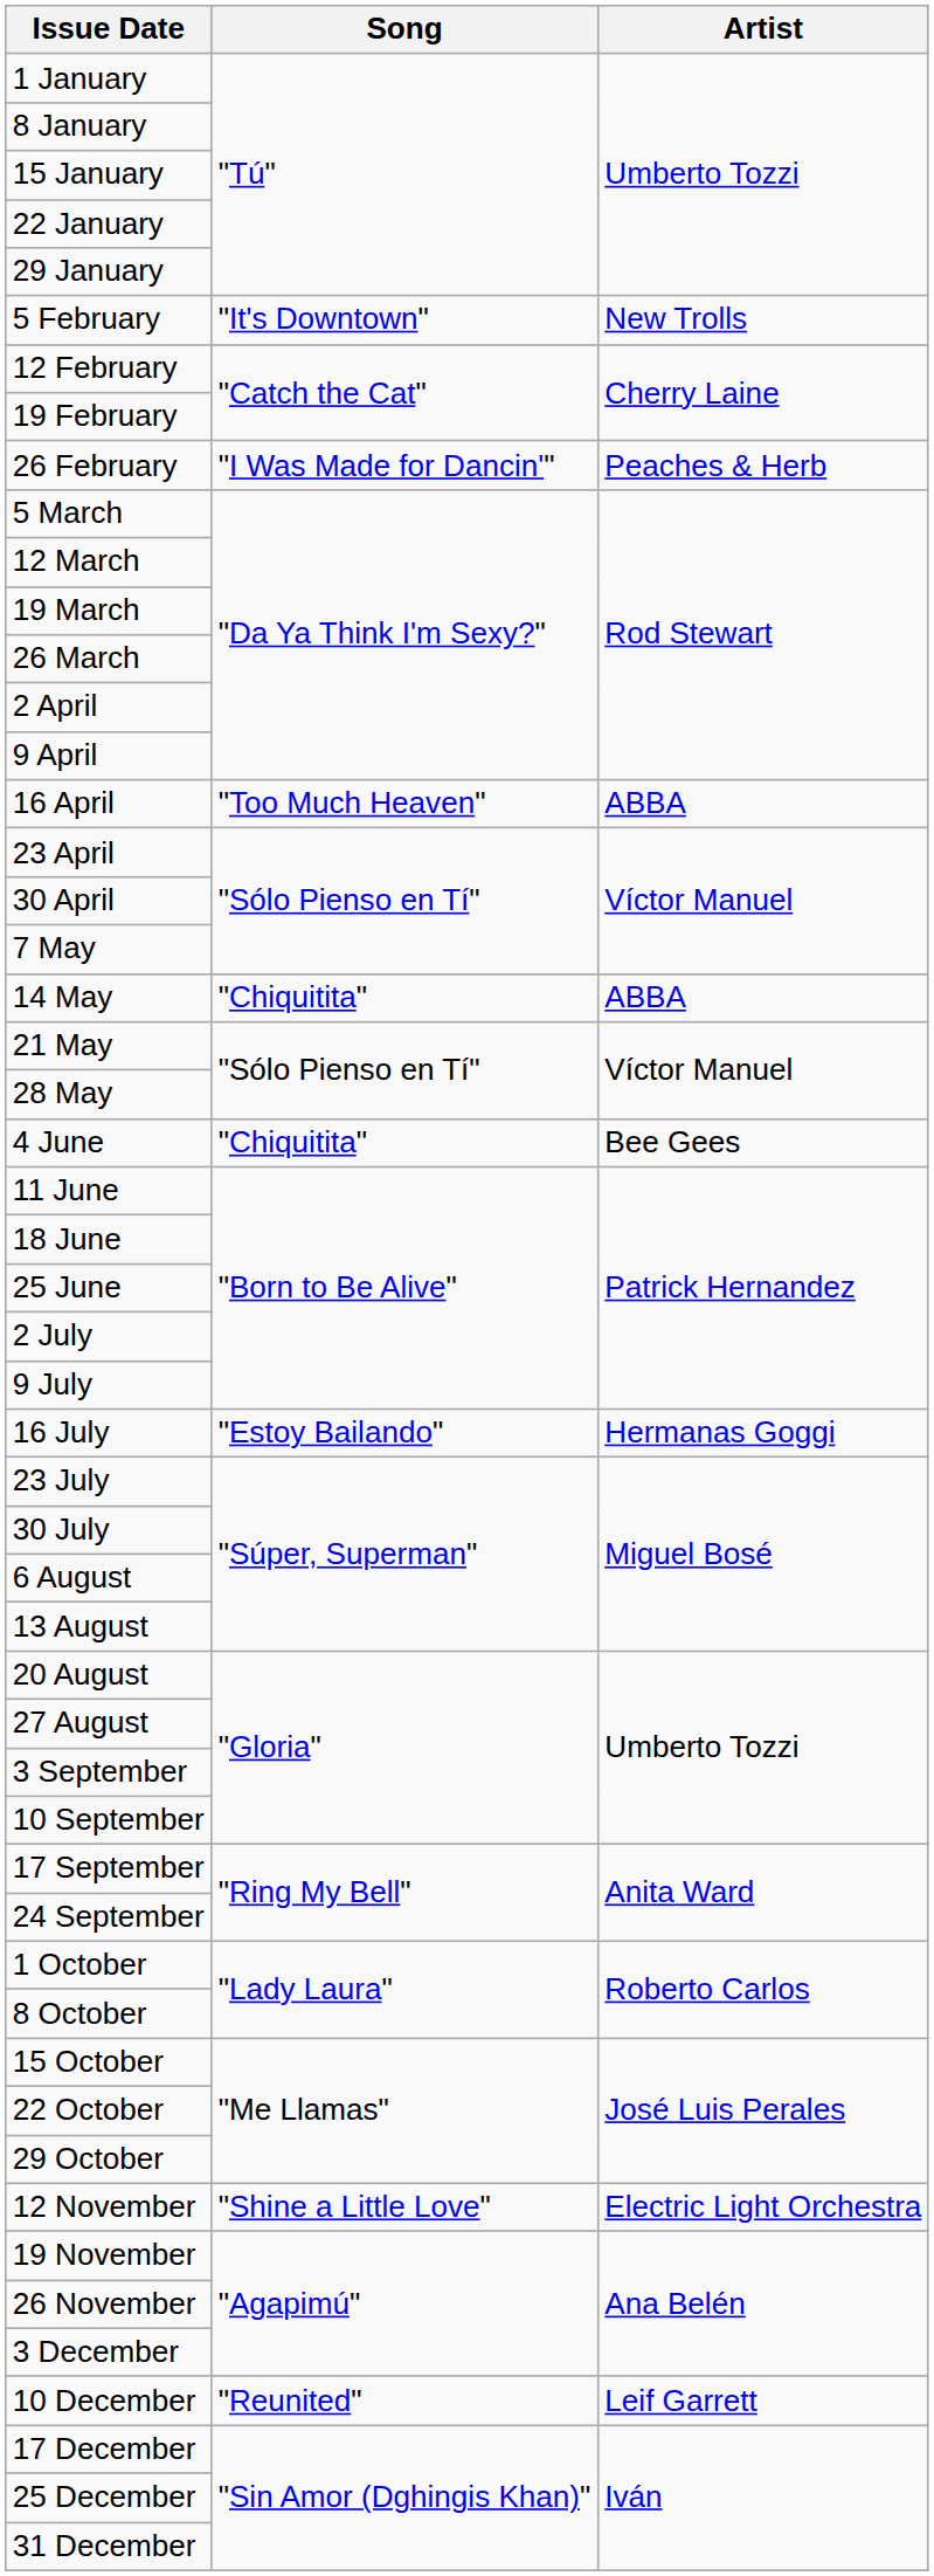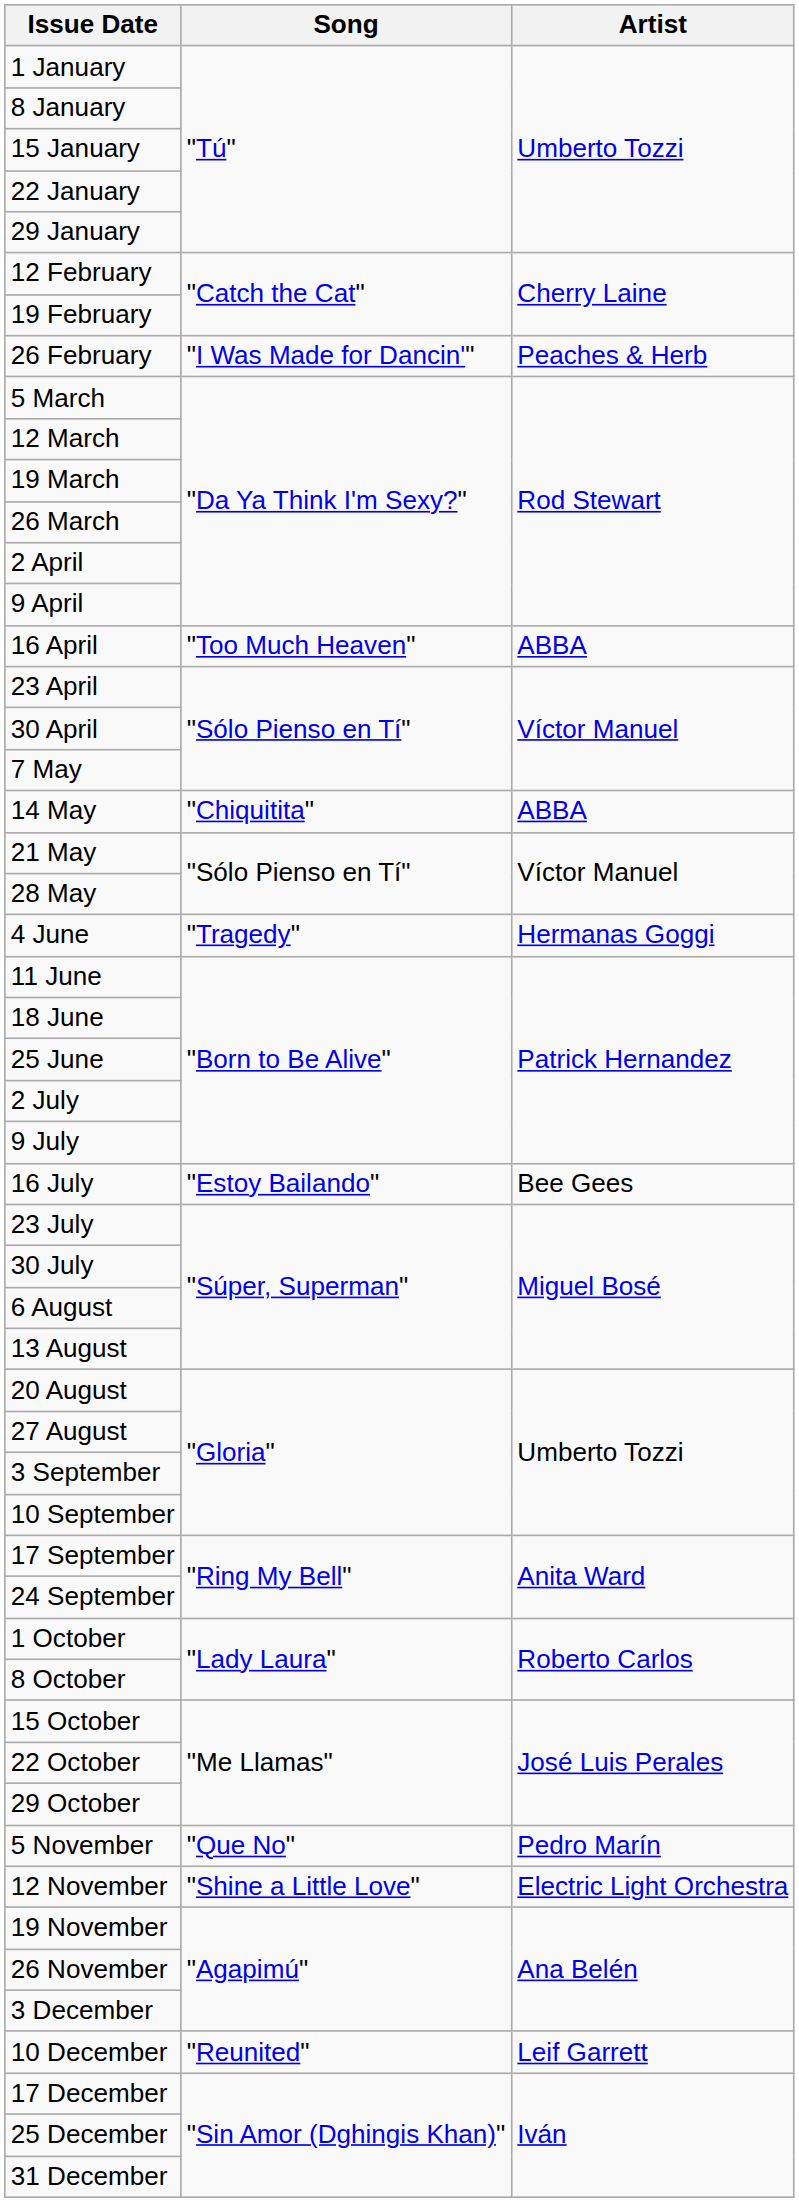 <table class="wikitable">
 <tr>
 <th>Issue Date</th>
 <th>Song</th>
 <th>Artist</th>
 </tr>
 <tr>
 <td>1 January</td>
 <td rowspan=5>"<a href='#'>Tú</a>"</td>
 <td rowspan=5><a href='#'>Umberto Tozzi</a></td>
 </tr>
 <tr>
 <td>8 January</td>
 </tr>
 <tr>
 <td>15 January</td>
 </tr>
 <tr>
 <td>22 January</td>
 </tr>
 <tr>
 <td>29 January</td>
-</tr>
-<tr>
-<td>5 February</td>
-<td rowspan=1>"<a href='#'>It's Downtown</a>"</td>
-<td rowspan=1><a href='#'>New Trolls</a></td>
 </tr>
 <tr>
 <td>12 February</td>
 <td rowspan=2>"<a href='#'>Catch the Cat</a>"</td>
 <td rowspan=2><a href='#'>Cherry Laine</a></td>
 </tr>
 <tr>
 <td>19 February</td>
 </tr>
 <tr>
 <td>26 February</td>
 <td rowspan=1>"<a href='#'>I Was Made for Dancin'</a>"</td>
 <td rowspan=1><a href='#'>Peaches & Herb</a></td>
 </tr>
 <tr>
 <td>5 March</td>
 <td rowspan=6>"<a href='#'>Da Ya Think I'm Sexy?</a>"</td>
 <td rowspan=6><a href='#'>Rod Stewart</a></td>
 </tr>
 <tr>
 <td>12 March</td>
 </tr>
 <tr>
 <td>19 March</td>
 </tr>
 <tr>
 <td>26 March</td>
 </tr>
 <tr>
 <td>2 April</td>
 </tr>
 <tr>
 <td>9 April</td>
 </tr>
 <tr>
 <td>16 April</td>
 <td rowspan=1>"<a href='#'>Too Much Heaven</a>"</td>
 <td rowspan=1><a href='#'>ABBA</a></td>
 </tr>
 <tr>
 <td>23 April</td>
 <td rowspan=3>"<a href='#'>Sólo Pienso en Tí</a>"</td>
 <td rowspan=3><a href='#'>Víctor Manuel</a></td>
 </tr>
 <tr>
 <td>30 April</td>
 </tr>
 <tr>
 <td>7 May</td>
 </tr>
 <tr>
 <td>14 May</td>
 <td rowspan=1>"<a href='#'>Chiquitita</a>"</td>
 <td rowspan=1><a href='#'>ABBA</a></td>
 </tr>
 <tr>
 <td>21 May</td>
 <td rowspan=2>"Sólo Pienso en Tí"</td>
 <td rowspan=2>Víctor Manuel</td>
 </tr>
 <tr>
 <td>28 May</td>
 </tr>
 <tr>
 <td>4 June</td>
-<td rowspan=1>"<a href='#'>Chiquitita</a>"</td>
-<td>Bee Gees</td>
+<td>"<a href='#'>Tragedy</a>"</td>
+<td rowspan=1><a href='#'>Hermanas Goggi</a></td>
 </tr>
 <tr>
 <td>11 June</td>
 <td rowspan=5>"<a href='#'>Born to Be Alive</a>"</td>
 <td rowspan=5><a href='#'>Patrick Hernandez</a></td>
 </tr>
 <tr>
 <td>18 June</td>
 </tr>
 <tr>
 <td>25 June</td>
 </tr>
 <tr>
 <td>2 July</td>
 </tr>
 <tr>
 <td>9 July</td>
 </tr>
 <tr>
 <td>16 July</td>
 <td rowspan=1>"<a href='#'>Estoy Bailando</a>"</td>
-<td rowspan=1><a href='#'>Hermanas Goggi</a></td>
+<td>Bee Gees</td>
 </tr>
 <tr>
 <td>23 July</td>
 <td rowspan=4>"<a href='#'>Súper, Superman</a>"</td>
 <td rowspan=4><a href='#'>Miguel Bosé</a></td>
 </tr>
 <tr>
 <td>30 July</td>
 </tr>
 <tr>
 <td>6 August</td>
 </tr>
 <tr>
 <td>13 August</td>
 </tr>
 <tr>
 <td>20 August</td>
 <td rowspan=4>"<a href='#'>Gloria</a>"</td>
 <td rowspan=4>Umberto Tozzi</td>
 </tr>
 <tr>
 <td>27 August</td>
 </tr>
 <tr>
 <td>3 September</td>
 </tr>
 <tr>
 <td>10 September</td>
 </tr>
 <tr>
 <td>17 September</td>
 <td rowspan=2>"<a href='#'>Ring My Bell</a>"</td>
 <td rowspan=2><a href='#'>Anita Ward</a></td>
 </tr>
 <tr>
 <td>24 September</td>
 </tr>
 <tr>
 <td>1 October</td>
 <td rowspan=2>"<a href='#'>Lady Laura</a>"</td>
 <td rowspan=2><a href='#'>Roberto Carlos</a></td>
 </tr>
 <tr>
 <td>8 October</td>
 </tr>
 <tr>
 <td>15 October</td>
 <td rowspan=3>"Me Llamas"</td>
 <td rowspan=3><a href='#'>José Luis Perales</a></td>
 </tr>
 <tr>
 <td>22 October</td>
 </tr>
 <tr>
 <td>29 October</td>
 </tr>
 <tr>
+<td>5 November</td>
+<td rowspan=1>"<a href='#'>Que No</a>"</td>
+<td rowspan=1><a href='#'>Pedro Marín</a></td>
+</tr>
+<tr>
 <td>12 November</td>
 <td rowspan=1>"<a href='#'>Shine a Little Love</a>"</td>
 <td rowspan=1><a href='#'>Electric Light Orchestra</a></td>
 </tr>
 <tr>
 <td>19 November</td>
 <td rowspan=3>"<a href='#'>Agapimú</a>"</td>
 <td rowspan=3><a href='#'>Ana Belén</a></td>
 </tr>
 <tr>
 <td>26 November</td>
 </tr>
 <tr>
 <td>3 December</td>
 </tr>
 <tr>
 <td>10 December</td>
 <td rowspan=1>"<a href='#'>Reunited</a>"</td>
 <td rowspan=1><a href='#'>Leif Garrett</a></td>
 </tr>
 <tr>
 <td>17 December</td>
 <td rowspan=3>"<a href='#'>Sin Amor (Dghingis Khan)</a>"</td>
 <td rowspan=3><a href='#'>Iván</a></td>
 </tr>
 <tr>
 <td>25 December</td>
 </tr>
 <tr>
 <td>31 December</td>
 </tr>
 </table>
